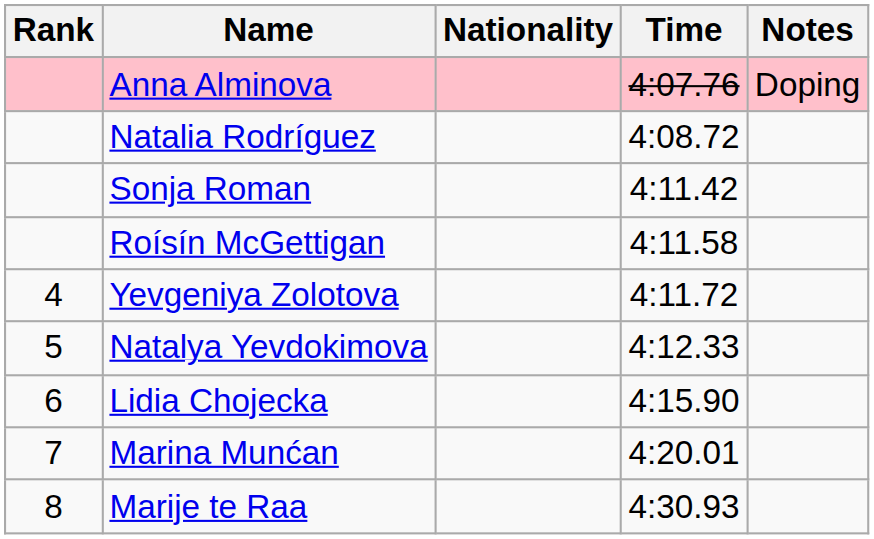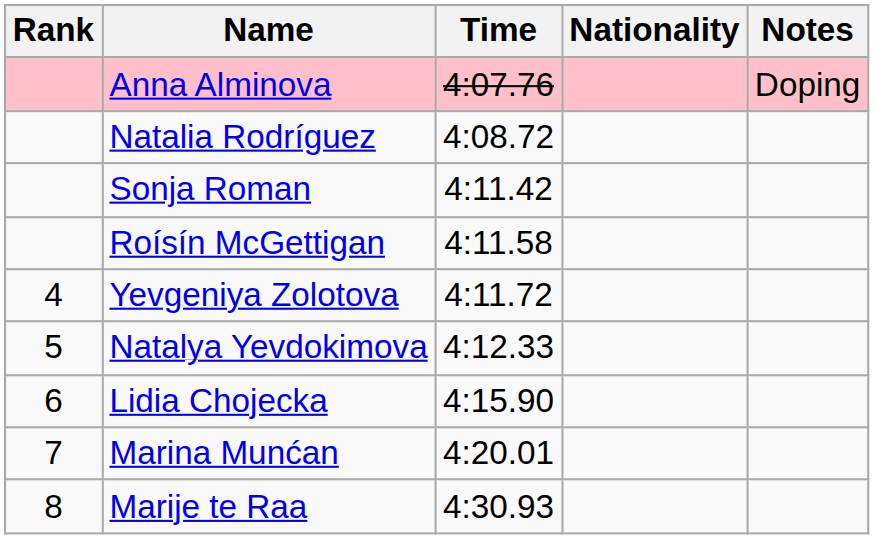 <table class="wikitable sortable" style="text-align:center">
 <tr>
 <th>Rank</th>
 <th>Name</th>
+<th>Time</th>
 <th>Nationality</th>
-<th>Time</th>
 <th>Notes</th>
 </tr>
 <tr bgcolor=pink>
 <td></td>
 <td align="left"><a href='#'>Anna Alminova</a></td>
+<td><s>4:07.76 </s></td>
 <td align=left></td>
-<td><s>4:07.76 </s></td>
 <td>Doping</td>
 </tr>
 <tr>
 <td></td>
 <td align="left"><a href='#'>Natalia Rodríguez</a></td>
+<td>4:08.72</td>
 <td align=left></td>
-<td>4:08.72</td>
 <td></td>
 </tr>
 <tr>
 <td></td>
 <td align="left"><a href='#'>Sonja Roman</a></td>
+<td>4:11.42</td>
 <td align=left></td>
-<td>4:11.42</td>
 <td></td>
 </tr>
 <tr>
 <td></td>
 <td align="left"><a href='#'>Roísín McGettigan</a></td>
+<td>4:11.58</td>
 <td align=left></td>
-<td>4:11.58</td>
 <td></td>
 </tr>
 <tr>
 <td>4</td>
 <td align="left"><a href='#'>Yevgeniya Zolotova</a></td>
+<td>4:11.72</td>
 <td align=left></td>
-<td>4:11.72</td>
 <td></td>
 </tr>
 <tr>
 <td>5</td>
 <td align="left"><a href='#'>Natalya Yevdokimova</a></td>
+<td>4:12.33</td>
 <td align=left></td>
-<td>4:12.33</td>
 <td></td>
 </tr>
 <tr>
 <td>6</td>
 <td align="left"><a href='#'>Lidia Chojecka</a></td>
+<td>4:15.90</td>
 <td align=left></td>
-<td>4:15.90</td>
 <td></td>
 </tr>
 <tr>
 <td>7</td>
 <td align="left"><a href='#'>Marina Munćan</a></td>
+<td>4:20.01</td>
 <td align=left></td>
-<td>4:20.01</td>
 <td></td>
 </tr>
 <tr>
 <td>8</td>
 <td align="left"><a href='#'>Marije te Raa</a></td>
+<td>4:30.93</td>
 <td align=left></td>
-<td>4:30.93</td>
 <td></td>
 </tr>
 </table>
